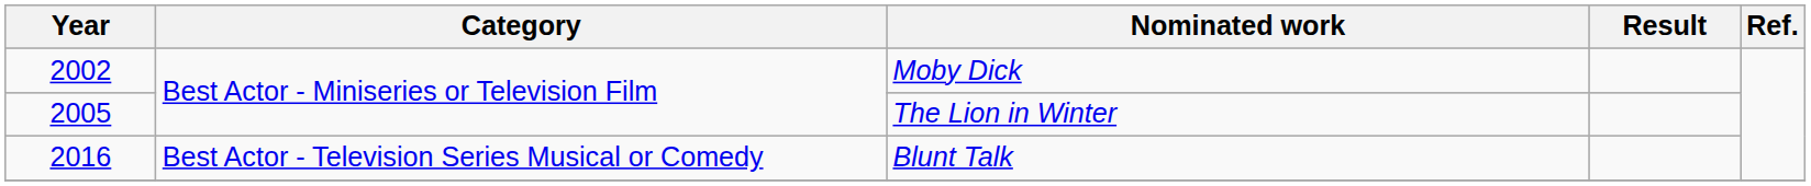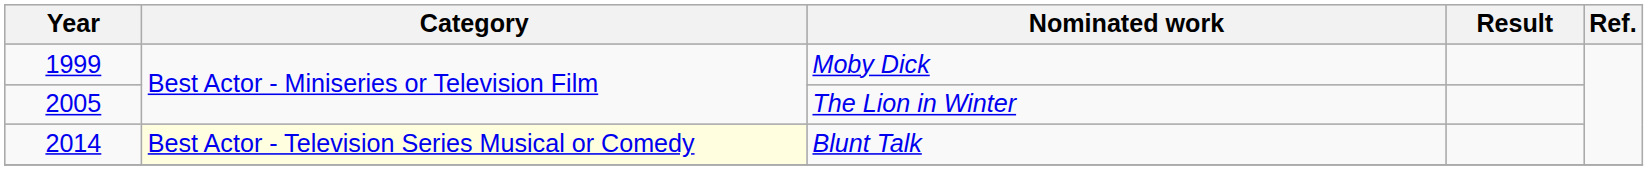 <table class=wikitable>
 <tr>
 <th scope="col" style="width:5em;">Year</th>
 <th scope="col" style="width:26em;">Category</th>
 <th scope="col" style="width:25em;">Nominated work</th>
 <th scope="col" style="width:5em;">Result</th>
 <th>Ref.</th>
 </tr>
 <tr>
-<td style="text-align:center;"><a href='#'>2002</a></td>
+<td style="text-align:center;"><a href='#'>1999</a></td>
 <td rowspan=2><a href='#'>Best Actor - Miniseries or Television Film</a></td>
 <td><em><a href='#'>Moby Dick</a></em></td>
 <td></td>
 <td rowspan="3"></td>
 </tr>
 <tr>
 <td style="text-align:center;"><a href='#'>2005</a></td>
 <td><em><a href='#'>The Lion in Winter</a></em></td>
 <td></td>
 </tr>
 <tr>
-<td style="text-align:center;"><a href='#'>2016</a></td>
-<td><a href='#'>Best Actor - Television Series Musical or Comedy</a></td>
+<td style="text-align:center;"><a href='#'>2014</a></td>
+<td style="background: lightyellow;"><a href='#'>Best Actor - Television Series Musical or Comedy</a></td>
 <td><em><a href='#'>Blunt Talk</a></em></td>
 <td></td>
 </tr>
 <tr>
 </tr>
 </table>
